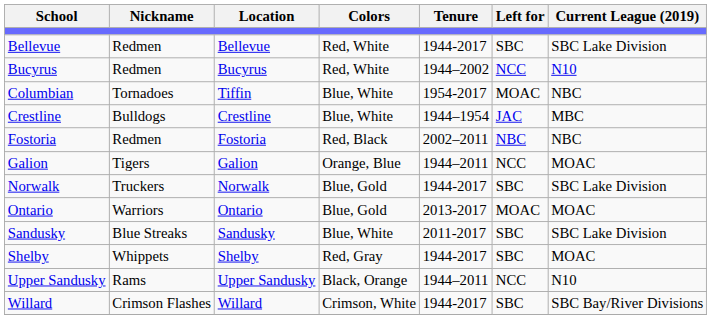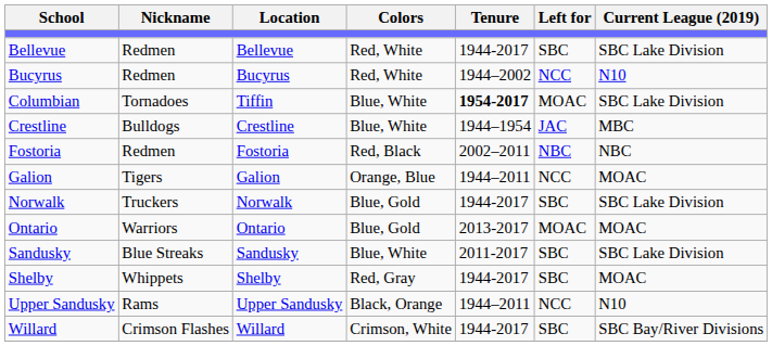 <table class="wikitable sortable">
 <tr>
 <th>School</th>
 <th>Nickname</th>
 <th>Location</th>
 <th>Colors</th>
 <th>Tenure</th>
 <th>Left for</th>
 <th>Current League (2019)</th>
 </tr>
 <tr>
 <th colspan="7" style="background:#676AFE;"></th>
 </tr>
 <tr>
 <td><a href='#'>Bellevue</a></td>
 <td>Redmen</td>
 <td><a href='#'>Bellevue</a></td>
 <td>Red, White <br> </td>
 <td>1944-2017</td>
 <td>SBC</td>
 <td>SBC Lake Division</td>
 </tr>
 <tr>
 <td><a href='#'>Bucyrus</a></td>
 <td>Redmen</td>
 <td><a href='#'>Bucyrus</a></td>
 <td>Red, White <br> </td>
 <td>1944–2002</td>
 <td><a href='#'>NCC</a></td>
 <td><a href='#'>N10</a></td>
 </tr>
 <tr>
 <td><a href='#'>Columbian</a></td>
 <td>Tornadoes</td>
 <td><a href='#'>Tiffin</a></td>
 <td>Blue, White <br> </td>
-<td>1954-2017</td>
+<td><strong>1954-2017</strong></td>
 <td>MOAC</td>
-<td>NBC</td>
+<td>SBC Lake Division</td>
 </tr>
 <tr>
 <td><a href='#'>Crestline</a></td>
 <td>Bulldogs</td>
 <td><a href='#'>Crestline</a></td>
 <td>Blue, White <br> </td>
 <td>1944–1954</td>
 <td><a href='#'>JAC</a></td>
 <td>MBC</td>
 </tr>
 <tr>
 <td><a href='#'>Fostoria</a></td>
 <td>Redmen</td>
 <td><a href='#'>Fostoria</a></td>
 <td>Red, Black <br> </td>
 <td>2002–2011</td>
 <td><a href='#'>NBC</a></td>
 <td>NBC</td>
 </tr>
 <tr>
 <td><a href='#'>Galion</a></td>
 <td>Tigers</td>
 <td><a href='#'>Galion</a></td>
 <td>Orange, Blue<br> </td>
 <td>1944–2011</td>
 <td>NCC</td>
 <td>MOAC</td>
 </tr>
 <tr>
 <td><a href='#'>Norwalk</a></td>
 <td>Truckers</td>
 <td><a href='#'>Norwalk</a></td>
 <td>Blue, Gold <br> </td>
 <td>1944-2017</td>
 <td>SBC</td>
 <td>SBC Lake Division</td>
 </tr>
 <tr>
 <td><a href='#'>Ontario</a></td>
 <td>Warriors</td>
 <td><a href='#'>Ontario</a></td>
 <td>Blue, Gold<br>  </td>
 <td>2013-2017</td>
 <td>MOAC</td>
 <td>MOAC</td>
 </tr>
 <tr>
 <td><a href='#'>Sandusky</a></td>
 <td>Blue Streaks</td>
 <td><a href='#'>Sandusky</a></td>
 <td>Blue, White <br>  </td>
 <td>2011-2017</td>
 <td>SBC</td>
 <td>SBC Lake Division</td>
 </tr>
 <tr>
 <td><a href='#'>Shelby</a></td>
 <td>Whippets</td>
 <td><a href='#'>Shelby</a></td>
 <td>Red, Gray <br>  </td>
 <td>1944-2017</td>
 <td>SBC</td>
 <td>MOAC</td>
 </tr>
 <tr>
 <td><a href='#'>Upper Sandusky</a></td>
 <td>Rams</td>
 <td><a href='#'>Upper Sandusky</a></td>
 <td>Black, Orange <br>  </td>
 <td>1944–2011</td>
 <td>NCC</td>
 <td>N10</td>
 </tr>
 <tr>
 <td><a href='#'>Willard</a></td>
 <td>Crimson Flashes</td>
 <td><a href='#'>Willard</a></td>
 <td>Crimson, White <br>  </td>
 <td>1944-2017</td>
 <td>SBC</td>
 <td>SBC Bay/River Divisions</td>
 </tr>
 <tr>
 </tr>
 </table>
